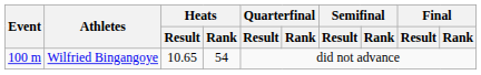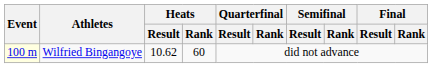 <table class="wikitable" border="1" style="font-size:90%">
 <tr>
 <th rowspan="2">Event</th>
 <th rowspan="2">Athletes</th>
 <th colspan="2">Heats</th>
 <th colspan="2">Quarterfinal</th>
 <th colspan="2">Semifinal</th>
 <th colspan="2">Final</th>
 </tr>
 <tr>
 <th>Result</th>
 <th>Rank</th>
 <th>Result</th>
 <th>Rank</th>
 <th>Result</th>
 <th>Rank</th>
 <th>Result</th>
 <th>Rank</th>
 </tr>
 <tr>
-<td><a href='#'>100 m</a></td>
+<td style="background: lightyellow;"><a href='#'>100 m</a></td>
 <td><a href='#'>Wilfried Bingangoye</a></td>
-<td align=center>10.65</td>
-<td align=center>54</td>
+<td align=center>10.62</td>
+<td align=center>60</td>
 <td align=center colspan=6>did not advance</td>
 </tr>
 </table>
